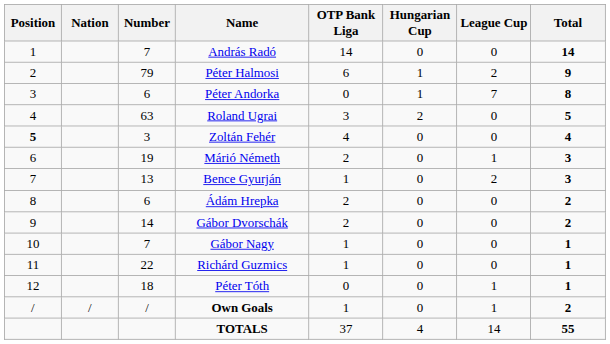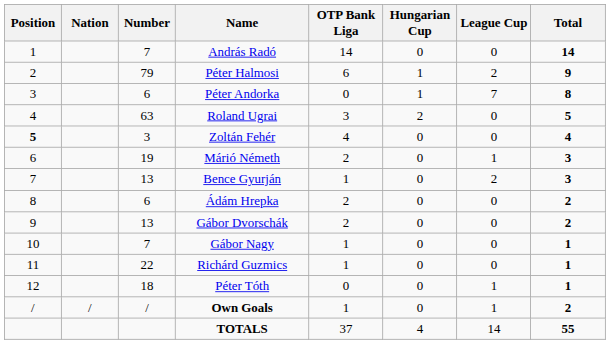 <table class="wikitable" style="font-size: 95%; text-align: center;">
 <tr>
 <th width=60>Position</th>
 <th width=60>Nation</th>
 <th width=60>Number</th>
 <th width=150>Name</th>
 <th width=80>OTP Bank Liga</th>
 <th width=80>Hungarian Cup</th>
 <th width=80>League Cup</th>
 <th width=80>Total</th>
 </tr>
 <tr>
 <td>1</td>
 <td></td>
 <td>7</td>
 <td><a href='#'>András Radó</a></td>
 <td>14</td>
 <td>0</td>
 <td>0</td>
 <td><strong>14</strong></td>
 </tr>
 <tr>
 <td>2</td>
 <td></td>
 <td>79</td>
 <td><a href='#'>Péter Halmosi</a></td>
 <td>6</td>
 <td>1</td>
 <td>2</td>
 <td><strong>9</strong></td>
 </tr>
 <tr>
 <td>3</td>
 <td></td>
 <td>6</td>
 <td><a href='#'>Péter Andorka</a></td>
 <td>0</td>
 <td>1</td>
 <td>7</td>
 <td><strong>8</strong></td>
 </tr>
 <tr>
 <td>4</td>
 <td></td>
 <td>63</td>
 <td><a href='#'>Roland Ugrai</a></td>
 <td>3</td>
 <td>2</td>
 <td>0</td>
 <td><strong>5</strong></td>
 </tr>
 <tr>
 <td><strong>5</strong></td>
 <td></td>
 <td>3</td>
 <td><a href='#'>Zoltán Fehér</a></td>
 <td>4</td>
 <td>0</td>
 <td>0</td>
 <td><strong>4</strong></td>
 </tr>
 <tr>
 <td>6</td>
 <td></td>
 <td>19</td>
 <td><a href='#'>Márió Németh</a></td>
 <td>2</td>
 <td>0</td>
 <td>1</td>
 <td><strong>3</strong></td>
 </tr>
 <tr>
 <td>7</td>
 <td></td>
 <td>13</td>
 <td><a href='#'>Bence Gyurján</a></td>
 <td>1</td>
 <td>0</td>
 <td>2</td>
 <td><strong>3</strong></td>
 </tr>
 <tr>
 <td>8</td>
 <td></td>
 <td>6</td>
 <td><a href='#'>Ádám Hrepka</a></td>
 <td>2</td>
 <td>0</td>
 <td>0</td>
 <td><strong>2</strong></td>
 </tr>
 <tr>
 <td>9</td>
 <td></td>
-<td>14</td>
+<td>13</td>
 <td><a href='#'>Gábor Dvorschák</a></td>
 <td>2</td>
 <td>0</td>
 <td>0</td>
 <td><strong>2</strong></td>
 </tr>
 <tr>
 <td>10</td>
 <td></td>
 <td>7</td>
 <td><a href='#'>Gábor Nagy</a></td>
 <td>1</td>
 <td>0</td>
 <td>0</td>
 <td><strong>1</strong></td>
 </tr>
 <tr>
 <td>11</td>
 <td></td>
 <td>22</td>
 <td><a href='#'>Richárd Guzmics</a></td>
 <td>1</td>
 <td>0</td>
 <td>0</td>
 <td><strong>1</strong></td>
 </tr>
 <tr>
 <td>12</td>
 <td></td>
 <td>18</td>
 <td><a href='#'>Péter Tóth</a></td>
 <td>0</td>
 <td>0</td>
 <td>1</td>
 <td><strong>1</strong></td>
 </tr>
 <tr>
 <td>/</td>
 <td>/</td>
 <td>/</td>
 <td><strong>Own Goals</strong></td>
 <td>1</td>
 <td>0</td>
 <td>1</td>
 <td><strong>2</strong></td>
 </tr>
 <tr>
 <td></td>
 <td></td>
 <td></td>
 <td><strong>TOTALS</strong></td>
 <td>37</td>
 <td>4</td>
 <td>14</td>
 <td><strong>55</strong></td>
 </tr>
 </table>
